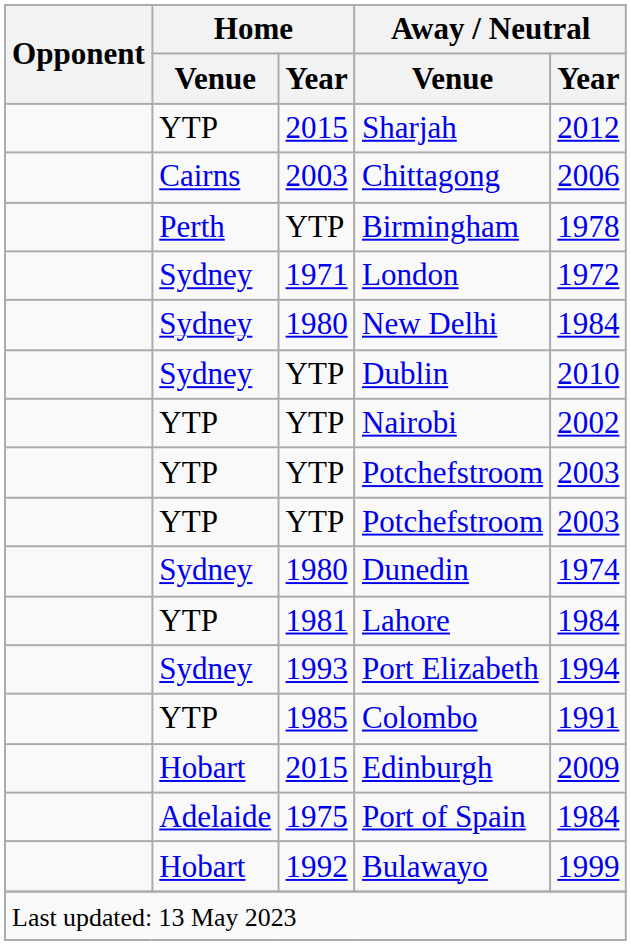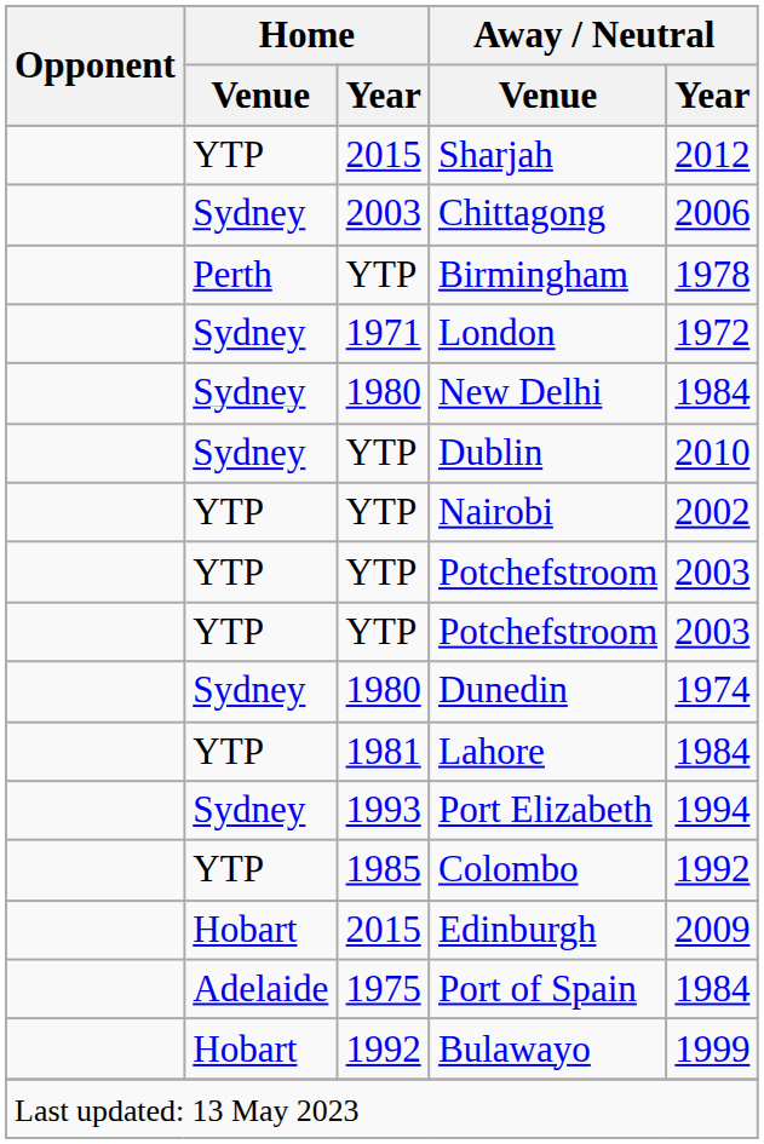 <table class="wikitable plainrowheaders sortable">
 <tr>
 <th rowspan="2">Opponent</th>
 <th colspan="2">Home</th>
 <th colspan="2">Away / Neutral</th>
 </tr>
 <tr>
 <th>Venue</th>
 <th style="text-align:center">Year</th>
 <th style="text-align:center">Venue</th>
 <th style="text-align:center">Year</th>
 </tr>
 <tr>
 <td></td>
 <td>YTP</td>
 <td><a href='#'>2015</a></td>
 <td><a href='#'>Sharjah</a></td>
 <td><a href='#'>2012</a></td>
 </tr>
 <tr>
 <td></td>
-<td><a href='#'>Cairns</a></td>
+<td><a href='#'>Sydney</a></td>
 <td><a href='#'>2003</a></td>
 <td><a href='#'>Chittagong</a></td>
 <td><a href='#'>2006</a></td>
 </tr>
 <tr>
 <td></td>
 <td><a href='#'>Perth</a></td>
 <td>YTP</td>
 <td><a href='#'>Birmingham</a></td>
 <td><a href='#'>1978</a></td>
 </tr>
 <tr>
 <td></td>
 <td><a href='#'>Sydney</a></td>
 <td><a href='#'>1971</a></td>
 <td><a href='#'>London</a></td>
 <td><a href='#'>1972</a></td>
 </tr>
 <tr>
 <td></td>
 <td><a href='#'>Sydney</a></td>
 <td><a href='#'>1980</a></td>
 <td><a href='#'>New Delhi</a></td>
 <td><a href='#'>1984</a></td>
 </tr>
 <tr>
 <td></td>
 <td><a href='#'>Sydney</a></td>
 <td>YTP</td>
 <td><a href='#'>Dublin</a></td>
 <td><a href='#'>2010</a></td>
 </tr>
 <tr>
 <td></td>
 <td>YTP</td>
 <td>YTP</td>
 <td><a href='#'>Nairobi</a></td>
 <td><a href='#'>2002</a></td>
 </tr>
 <tr>
 <td></td>
 <td>YTP</td>
 <td>YTP</td>
 <td><a href='#'>Potchefstroom</a></td>
 <td><a href='#'>2003</a></td>
 </tr>
 <tr>
 <td></td>
 <td>YTP</td>
 <td>YTP</td>
 <td><a href='#'>Potchefstroom</a></td>
 <td><a href='#'>2003</a></td>
 </tr>
 <tr>
 <td></td>
 <td><a href='#'>Sydney</a></td>
 <td><a href='#'>1980</a></td>
 <td><a href='#'>Dunedin</a></td>
 <td><a href='#'>1974</a></td>
 </tr>
 <tr>
 <td></td>
 <td>YTP</td>
 <td><a href='#'>1981</a></td>
 <td><a href='#'>Lahore</a></td>
 <td><a href='#'>1984</a></td>
 </tr>
 <tr>
 <td></td>
 <td><a href='#'>Sydney</a></td>
 <td><a href='#'>1993</a></td>
 <td><a href='#'>Port Elizabeth</a></td>
 <td><a href='#'>1994</a></td>
 </tr>
 <tr>
 <td></td>
 <td>YTP</td>
 <td><a href='#'>1985</a></td>
 <td><a href='#'>Colombo</a></td>
-<td><a href='#'>1991</a></td>
+<td><a href='#'>1992</a></td>
 </tr>
 <tr>
 <td></td>
 <td><a href='#'>Hobart</a></td>
 <td><a href='#'>2015</a></td>
 <td><a href='#'>Edinburgh</a></td>
 <td><a href='#'>2009</a></td>
 </tr>
 <tr>
 <td></td>
 <td><a href='#'>Adelaide</a></td>
 <td><a href='#'>1975</a></td>
 <td><a href='#'>Port of Spain</a></td>
 <td><a href='#'>1984</a></td>
 </tr>
 <tr>
 <td></td>
 <td><a href='#'>Hobart</a></td>
 <td><a href='#'>1992</a> </td>
 <td><a href='#'>Bulawayo</a></td>
 <td><a href='#'>1999</a></td>
 </tr>
 <tr>
 </tr>
 <tr class="sortbottom">
 <td colspan="5"><small>Last updated: 13 May 2023</small></td>
 </tr>
 </table>
